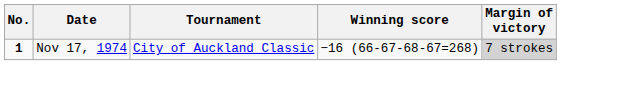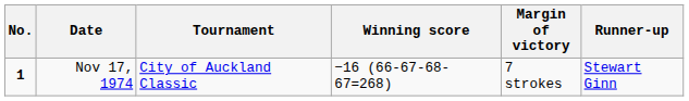 <table class="wikitable" style="font-size:95%;">
 <tr>
 <th>No.</th>
 <th>Date</th>
 <th>Tournament</th>
 <th>Winning score</th>
 <th>Margin of<br>victory</th>
+<th>Runner-up</th>
 </tr>
 <tr>
 <td align=center><strong>1</strong></td>
 <td align=right>Nov 17, <a href='#'>1974</a></td>
 <td><a href='#'>City of Auckland Classic</a></td>
 <td>−16 (66-67-68-67=268)</td>
-<td style="background: lightgrey;">7 strokes</td>
+<td>7 strokes</td>
+<td> <a href='#'>Stewart Ginn</a></td>
 </tr>
 </table>
